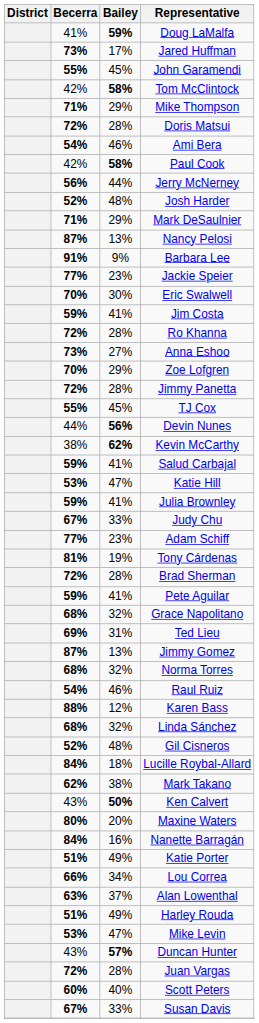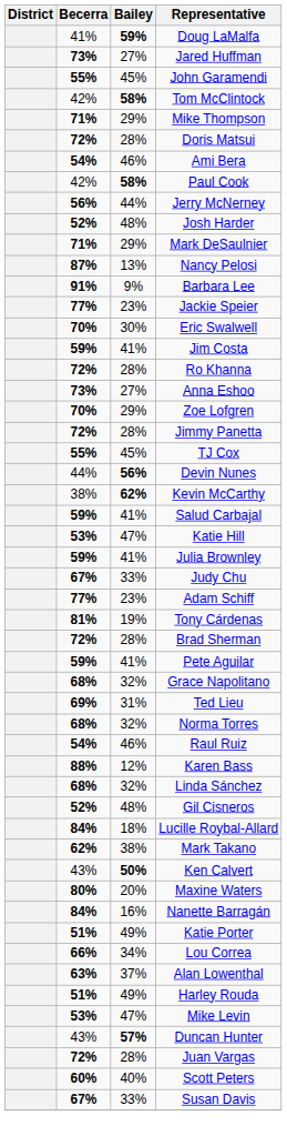 <table class="wikitable sortable">
 <tr>
 <th>District</th>
 <th>Becerra</th>
 <th>Bailey</th>
 <th>Representative</th>
 </tr>
 <tr align=center>
 <th></th>
 <td>41%</td>
 <td><strong>59%</strong></td>
 <td><a href='#'>Doug LaMalfa</a></td>
 </tr>
 <tr align=center>
 <th></th>
 <td><strong>73%</strong></td>
-<td>17%</td>
+<td>27%</td>
 <td><a href='#'>Jared Huffman</a></td>
 </tr>
 <tr align=center>
 <th></th>
 <td><strong>55%</strong></td>
 <td>45%</td>
 <td><a href='#'>John Garamendi</a></td>
 </tr>
 <tr align=center>
 <th></th>
 <td>42%</td>
 <td><strong>58%</strong></td>
 <td><a href='#'>Tom McClintock</a></td>
 </tr>
 <tr align=center>
 <th></th>
 <td><strong>71%</strong></td>
 <td>29%</td>
 <td><a href='#'>Mike Thompson</a></td>
 </tr>
 <tr align=center>
 <th></th>
 <td><strong>72%</strong></td>
 <td>28%</td>
 <td><a href='#'>Doris Matsui</a></td>
 </tr>
 <tr align=center>
 <th></th>
 <td><strong>54%</strong></td>
 <td>46%</td>
 <td><a href='#'>Ami Bera</a></td>
 </tr>
 <tr align=center>
 <th></th>
 <td>42%</td>
 <td><strong>58%</strong></td>
 <td><a href='#'>Paul Cook</a></td>
 </tr>
 <tr align=center>
 <th></th>
 <td><strong>56%</strong></td>
 <td>44%</td>
 <td><a href='#'>Jerry McNerney</a></td>
 </tr>
 <tr align=center>
 <th></th>
 <td><strong>52%</strong></td>
 <td>48%</td>
 <td><a href='#'>Josh Harder</a></td>
 </tr>
 <tr align=center>
 <th></th>
 <td><strong>71%</strong></td>
 <td>29%</td>
 <td><a href='#'>Mark DeSaulnier</a></td>
 </tr>
 <tr align=center>
 <th></th>
 <td><strong>87%</strong></td>
 <td>13%</td>
 <td><a href='#'>Nancy Pelosi</a></td>
 </tr>
 <tr align=center>
 <th></th>
 <td><strong>91%</strong></td>
 <td>9%</td>
 <td><a href='#'>Barbara Lee</a></td>
 </tr>
 <tr align=center>
 <th></th>
 <td><strong>77%</strong></td>
 <td>23%</td>
 <td><a href='#'>Jackie Speier</a></td>
 </tr>
 <tr align=center>
 <th></th>
 <td><strong>70%</strong></td>
 <td>30%</td>
 <td><a href='#'>Eric Swalwell</a></td>
 </tr>
 <tr align=center>
 <th></th>
 <td><strong>59%</strong></td>
 <td>41%</td>
 <td><a href='#'>Jim Costa</a></td>
 </tr>
 <tr align=center>
 <th></th>
 <td><strong>72%</strong></td>
 <td>28%</td>
 <td><a href='#'>Ro Khanna</a></td>
 </tr>
 <tr align=center>
 <th></th>
 <td><strong>73%</strong></td>
 <td>27%</td>
 <td><a href='#'>Anna Eshoo</a></td>
 </tr>
 <tr align=center>
 <th></th>
 <td><strong>70%</strong></td>
 <td>29%</td>
 <td><a href='#'>Zoe Lofgren</a></td>
 </tr>
 <tr align=center>
 <th></th>
 <td><strong>72%</strong></td>
 <td>28%</td>
 <td><a href='#'>Jimmy Panetta</a></td>
 </tr>
 <tr align=center>
 <th></th>
 <td><strong>55%</strong></td>
 <td>45%</td>
 <td><a href='#'>TJ Cox</a></td>
 </tr>
 <tr align=center>
 <th></th>
 <td>44%</td>
 <td><strong>56%</strong></td>
 <td><a href='#'>Devin Nunes</a></td>
 </tr>
 <tr align=center>
 <th></th>
 <td>38%</td>
 <td><strong>62%</strong></td>
 <td><a href='#'>Kevin McCarthy</a></td>
 </tr>
 <tr align=center>
 <th></th>
 <td><strong>59%</strong></td>
 <td>41%</td>
 <td><a href='#'>Salud Carbajal</a></td>
 </tr>
 <tr align=center>
 <th></th>
 <td><strong>53%</strong></td>
 <td>47%</td>
 <td><a href='#'>Katie Hill</a></td>
 </tr>
 <tr align=center>
 <th></th>
 <td><strong>59%</strong></td>
 <td>41%</td>
 <td><a href='#'>Julia Brownley</a></td>
 </tr>
 <tr align=center>
 <th></th>
 <td><strong>67%</strong></td>
 <td>33%</td>
 <td><a href='#'>Judy Chu</a></td>
 </tr>
 <tr align=center>
 <th></th>
 <td><strong>77%</strong></td>
 <td>23%</td>
 <td><a href='#'>Adam Schiff</a></td>
 </tr>
 <tr align=center>
 <th></th>
 <td><strong>81%</strong></td>
 <td>19%</td>
 <td><a href='#'>Tony Cárdenas</a></td>
 </tr>
 <tr align=center>
 <th></th>
 <td><strong>72%</strong></td>
 <td>28%</td>
 <td><a href='#'>Brad Sherman</a></td>
 </tr>
 <tr align=center>
 <th></th>
 <td><strong>59%</strong></td>
 <td>41%</td>
 <td><a href='#'>Pete Aguilar</a></td>
 </tr>
 <tr align=center>
 <th></th>
 <td><strong>68%</strong></td>
 <td>32%</td>
 <td><a href='#'>Grace Napolitano</a></td>
 </tr>
 <tr align=center>
 <th></th>
 <td><strong>69%</strong></td>
 <td>31%</td>
 <td><a href='#'>Ted Lieu</a></td>
 </tr>
 <tr align=center>
 <th></th>
-<td><strong>87%</strong></td>
-<td>13%</td>
-<td><a href='#'>Jimmy Gomez</a></td>
-</tr>
-<tr align=center>
-<th></th>
 <td><strong>68%</strong></td>
 <td>32%</td>
 <td><a href='#'>Norma Torres</a></td>
 </tr>
 <tr align=center>
 <th></th>
 <td><strong>54%</strong></td>
 <td>46%</td>
 <td><a href='#'>Raul Ruiz</a></td>
 </tr>
 <tr align=center>
 <th></th>
 <td><strong>88%</strong></td>
 <td>12%</td>
 <td><a href='#'>Karen Bass</a></td>
 </tr>
 <tr align=center>
 <th></th>
 <td><strong>68%</strong></td>
 <td>32%</td>
 <td><a href='#'>Linda Sánchez</a></td>
 </tr>
 <tr align=center>
 <th></th>
 <td><strong>52%</strong></td>
 <td>48%</td>
 <td><a href='#'>Gil Cisneros</a></td>
 </tr>
 <tr align=center>
 <th></th>
 <td><strong>84%</strong></td>
 <td>18%</td>
 <td><a href='#'>Lucille Roybal-Allard</a></td>
 </tr>
 <tr align=center>
 <th></th>
 <td><strong>62%</strong></td>
 <td>38%</td>
 <td><a href='#'>Mark Takano</a></td>
 </tr>
 <tr align=center>
 <th></th>
 <td>43%</td>
 <td><strong>50%</strong></td>
 <td><a href='#'>Ken Calvert</a></td>
 </tr>
 <tr align=center>
 <th></th>
 <td><strong>80%</strong></td>
 <td>20%</td>
 <td><a href='#'>Maxine Waters</a></td>
 </tr>
 <tr align=center>
 <th></th>
 <td><strong>84%</strong></td>
 <td>16%</td>
 <td><a href='#'>Nanette Barragán</a></td>
 </tr>
 <tr align=center>
 <th></th>
 <td><strong>51%</strong></td>
 <td>49%</td>
 <td><a href='#'>Katie Porter</a></td>
 </tr>
 <tr align=center>
 <th></th>
 <td><strong>66%</strong></td>
 <td>34%</td>
 <td><a href='#'>Lou Correa</a></td>
 </tr>
 <tr align=center>
 <th></th>
 <td><strong>63%</strong></td>
 <td>37%</td>
 <td><a href='#'>Alan Lowenthal</a></td>
 </tr>
 <tr align=center>
 <th></th>
 <td><strong>51%</strong></td>
 <td>49%</td>
 <td><a href='#'>Harley Rouda</a></td>
 </tr>
 <tr align=center>
 <th></th>
 <td><strong>53%</strong></td>
 <td>47%</td>
 <td><a href='#'>Mike Levin</a></td>
 </tr>
 <tr align=center>
 <th></th>
 <td>43%</td>
 <td><strong>57%</strong></td>
 <td><a href='#'>Duncan Hunter</a></td>
 </tr>
 <tr align=center>
 <th></th>
 <td><strong>72%</strong></td>
 <td>28%</td>
 <td><a href='#'>Juan Vargas</a></td>
 </tr>
 <tr align=center>
 <th></th>
 <td><strong>60%</strong></td>
 <td>40%</td>
 <td><a href='#'>Scott Peters</a></td>
 </tr>
 <tr align=center>
 <th></th>
 <td><strong>67%</strong></td>
 <td>33%</td>
 <td><a href='#'>Susan Davis</a></td>
 </tr>
 <tr align=center>
 </tr>
 </table>
